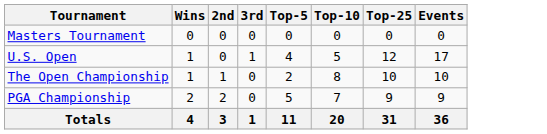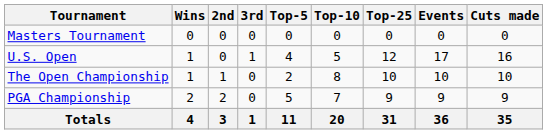 <table class=wikitable style=text-align:center>
 <tr>
 <th>Tournament</th>
 <th>Wins</th>
 <th>2nd</th>
 <th>3rd</th>
 <th>Top-5</th>
 <th>Top-10</th>
 <th>Top-25</th>
 <th>Events</th>
+<th>Cuts made</th>
 </tr>
 <tr>
 <td align=left><a href='#'>Masters Tournament</a></td>
+<td>0</td>
 <td>0</td>
 <td>0</td>
 <td>0</td>
 <td>0</td>
 <td>0</td>
 <td>0</td>
 <td>0</td>
 </tr>
 <tr>
 <td align=left><a href='#'>U.S. Open</a></td>
 <td>1</td>
 <td>0</td>
 <td>1</td>
 <td>4</td>
 <td>5</td>
 <td>12</td>
 <td>17</td>
+<td>16</td>
 </tr>
 <tr>
 <td align=left><a href='#'>The Open Championship</a></td>
 <td>1</td>
 <td>1</td>
 <td>0</td>
 <td>2</td>
 <td>8</td>
+<td>10</td>
 <td>10</td>
 <td>10</td>
 </tr>
 <tr>
 <td align=left><a href='#'>PGA Championship</a></td>
 <td>2</td>
 <td>2</td>
 <td>0</td>
 <td>5</td>
 <td>7</td>
 <td>9</td>
 <td>9</td>
+<td>9</td>
 </tr>
 <tr>
 <th>Totals</th>
 <th>4</th>
 <th>3</th>
 <th>1</th>
 <th>11</th>
 <th>20</th>
 <th>31</th>
 <th>36</th>
+<th>35</th>
 </tr>
 </table>
